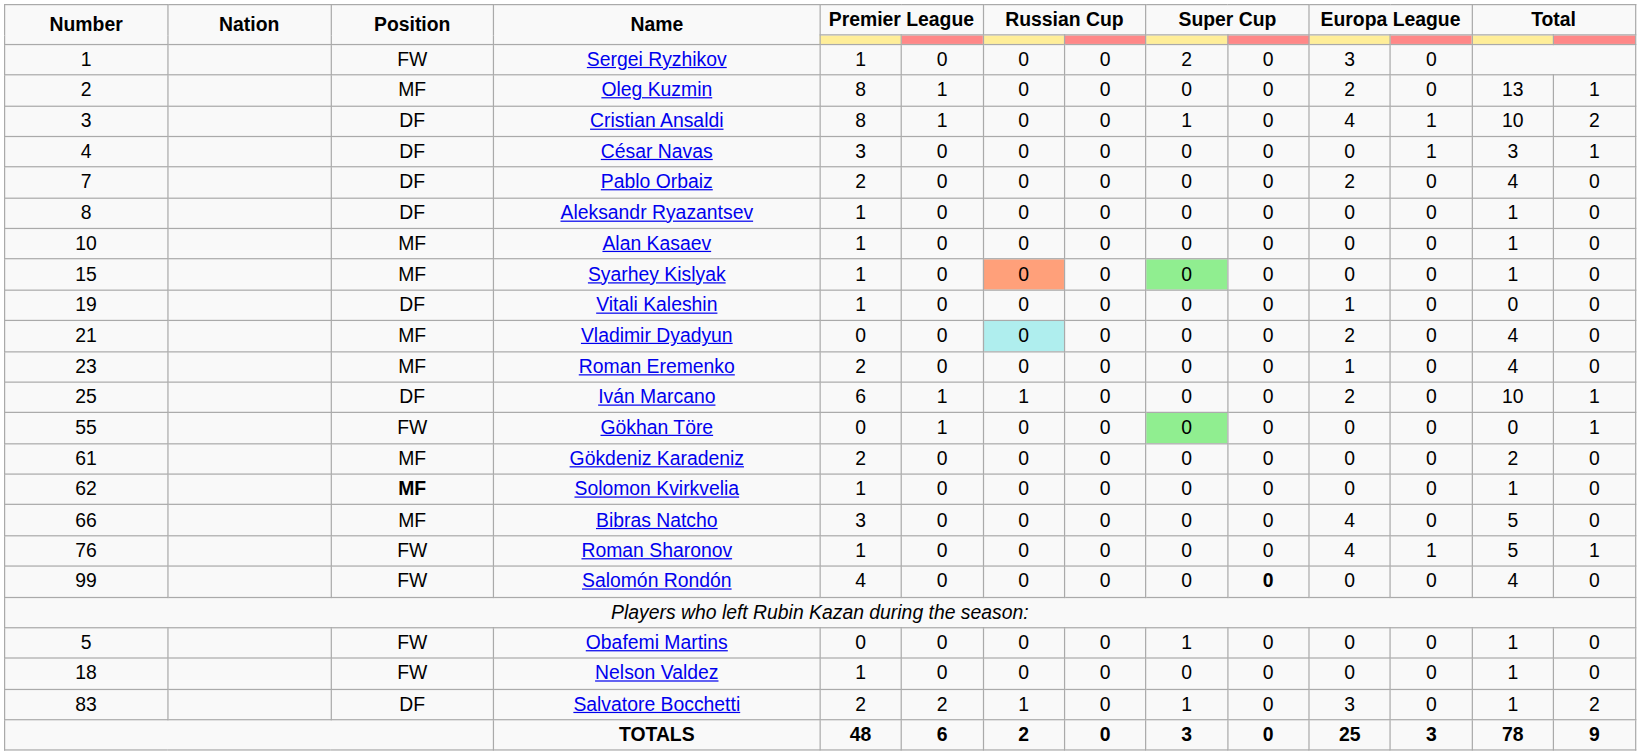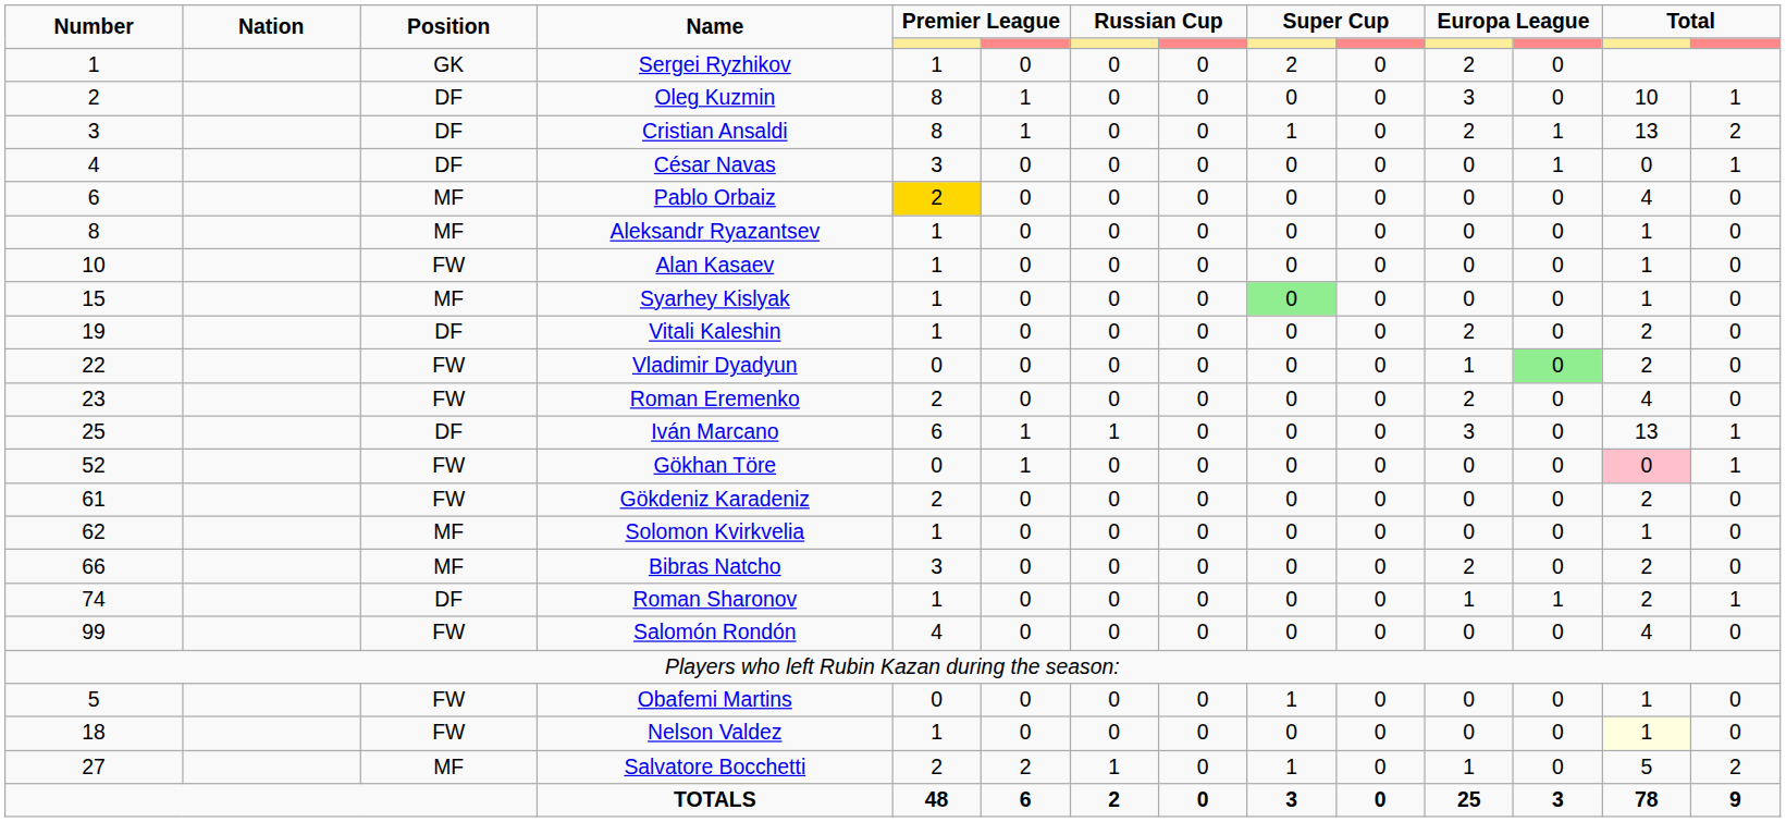 <table class="wikitable" style="font-size: 100%; text-align: center;">
 <tr>
 <td rowspan="2" width="10%" align="center"><strong>Number</strong></td>
 <td rowspan="2" width="10%" align="center"><strong>Nation</strong></td>
 <td rowspan="2" width="10%" align="center"><strong>Position</strong></td>
 <td rowspan="2" width="20%" align="center"><strong>Name</strong></td>
 <td colspan="2" align="center"><strong>Premier League</strong></td>
 <td colspan="2" align="center"><strong>Russian Cup</strong></td>
 <td colspan="2" align="center"><strong>Super Cup</strong></td>
 <td colspan="2" align="center"><strong>Europa League</strong></td>
 <td colspan="2" align="center"><strong>Total</strong></td>
 </tr>
 <tr>
 <th width=60 style="background: #FFEE99"></th>
 <th width=60 style="background: #FF8888"></th>
 <th width=60 style="background: #FFEE99"></th>
 <th width=60 style="background: #FF8888"></th>
 <th width=60 style="background: #FFEE99"></th>
 <th width=60 style="background: #FF8888"></th>
 <th width=60 style="background: #FFEE99"></th>
 <th width=60 style="background: #FF8888"></th>
 <th width=60 style="background: #FFEE99"></th>
 <th width=60 style="background: #FF8888"></th>
 </tr>
 <tr>
 <td>1</td>
 <td></td>
-<td>FW</td>
+<td>GK</td>
 <td><a href='#'>Sergei Ryzhikov</a></td>
 <td>1</td>
 <td>0</td>
 <td>0</td>
 <td>0</td>
 <td>2</td>
 <td>0</td>
-<td>3</td>
+<td>2</td>
 <td>0</td>
 </tr>
 <tr>
 <td>2</td>
 <td></td>
-<td>MF</td>
+<td>DF</td>
 <td><a href='#'>Oleg Kuzmin</a></td>
 <td>8</td>
 <td>1</td>
 <td>0</td>
 <td>0</td>
 <td>0</td>
 <td>0</td>
-<td>2</td>
+<td>3</td>
 <td>0</td>
-<td>13</td>
+<td>10</td>
 <td>1</td>
 </tr>
 <tr>
 <td>3</td>
 <td></td>
 <td>DF</td>
 <td><a href='#'>Cristian Ansaldi</a></td>
 <td>8</td>
 <td>1</td>
 <td>0</td>
 <td>0</td>
 <td>1</td>
 <td>0</td>
-<td>4</td>
+<td>2</td>
 <td>1</td>
-<td>10</td>
+<td>13</td>
 <td>2</td>
 </tr>
 <tr>
 <td>4</td>
 <td></td>
 <td>DF</td>
 <td><a href='#'>César Navas</a></td>
 <td>3</td>
 <td>0</td>
 <td>0</td>
 <td>0</td>
 <td>0</td>
 <td>0</td>
 <td>0</td>
 <td>1</td>
-<td>3</td>
+<td>0</td>
 <td>1</td>
 </tr>
 <tr>
-<td>7</td>
+<td>6</td>
 <td></td>
-<td>DF</td>
+<td>MF</td>
 <td><a href='#'>Pablo Orbaiz</a></td>
-<td>2</td>
+<td style="background: gold;">2</td>
 <td>0</td>
 <td>0</td>
 <td>0</td>
 <td>0</td>
 <td>0</td>
-<td>2</td>
+<td>0</td>
 <td>0</td>
 <td>4</td>
 <td>0</td>
 </tr>
 <tr>
 <td>8</td>
 <td></td>
-<td>DF</td>
+<td>MF</td>
 <td><a href='#'>Aleksandr Ryazantsev</a></td>
 <td>1</td>
 <td>0</td>
 <td>0</td>
 <td>0</td>
 <td>0</td>
 <td>0</td>
 <td>0</td>
 <td>0</td>
 <td>1</td>
 <td>0</td>
 </tr>
 <tr>
 <td>10</td>
 <td></td>
-<td>MF</td>
+<td>FW</td>
 <td><a href='#'>Alan Kasaev</a></td>
 <td>1</td>
 <td>0</td>
 <td>0</td>
 <td>0</td>
 <td>0</td>
 <td>0</td>
 <td>0</td>
 <td>0</td>
 <td>1</td>
 <td>0</td>
 </tr>
 <tr>
 <td>15</td>
 <td></td>
 <td>MF</td>
 <td><a href='#'>Syarhey Kislyak</a></td>
 <td>1</td>
 <td>0</td>
-<td style="background: lightsalmon;">0</td>
+<td>0</td>
 <td>0</td>
 <td style="background: lightgreen;">0</td>
 <td>0</td>
 <td>0</td>
 <td>0</td>
 <td>1</td>
 <td>0</td>
 </tr>
 <tr>
 <td>19</td>
 <td></td>
 <td>DF</td>
 <td><a href='#'>Vitali Kaleshin</a></td>
 <td>1</td>
 <td>0</td>
 <td>0</td>
 <td>0</td>
 <td>0</td>
 <td>0</td>
-<td>1</td>
+<td>2</td>
+<td>0</td>
+<td>2</td>
+<td>0</td>
+</tr>
+<tr>
+<td>22</td>
+<td></td>
+<td>FW</td>
+<td><a href='#'>Vladimir Dyadyun</a></td>
 <td>0</td>
 <td>0</td>
 <td>0</td>
-</tr>
-<tr>
-<td>21</td>
-<td></td>
-<td>MF</td>
-<td><a href='#'>Vladimir Dyadyun</a></td>
-<td>0</td>
-<td>0</td>
-<td style="background: paleturquoise;">0</td>
 <td>0</td>
 <td>0</td>
 <td>0</td>
+<td>1</td>
+<td style="background: lightgreen;">0</td>
 <td>2</td>
-<td>0</td>
-<td>4</td>
 <td>0</td>
 </tr>
 <tr>
 <td>23</td>
 <td></td>
-<td>MF</td>
+<td>FW</td>
 <td><a href='#'>Roman Eremenko</a></td>
 <td>2</td>
 <td>0</td>
 <td>0</td>
 <td>0</td>
 <td>0</td>
 <td>0</td>
-<td>1</td>
+<td>2</td>
 <td>0</td>
 <td>4</td>
 <td>0</td>
 </tr>
 <tr>
 <td>25</td>
 <td></td>
 <td>DF</td>
 <td><a href='#'>Iván Marcano</a></td>
 <td>6</td>
 <td>1</td>
 <td>1</td>
 <td>0</td>
 <td>0</td>
 <td>0</td>
-<td>2</td>
+<td>3</td>
 <td>0</td>
-<td>10</td>
+<td>13</td>
 <td>1</td>
 </tr>
 <tr>
-<td>55</td>
+<td>52</td>
 <td></td>
 <td>FW</td>
 <td><a href='#'>Gökhan Töre</a></td>
 <td>0</td>
 <td>1</td>
 <td>0</td>
 <td>0</td>
-<td style="background: lightgreen;">0</td>
 <td>0</td>
 <td>0</td>
 <td>0</td>
 <td>0</td>
+<td style="background: pink;">0</td>
 <td>1</td>
 </tr>
 <tr>
 <td>61</td>
 <td></td>
-<td>MF</td>
+<td>FW</td>
 <td><a href='#'>Gökdeniz Karadeniz</a></td>
 <td>2</td>
 <td>0</td>
 <td>0</td>
 <td>0</td>
 <td>0</td>
 <td>0</td>
 <td>0</td>
 <td>0</td>
 <td>2</td>
 <td>0</td>
 </tr>
 <tr>
 <td>62</td>
 <td></td>
-<td><strong>MF</strong></td>
+<td>MF</td>
 <td><a href='#'>Solomon Kvirkvelia</a></td>
 <td>1</td>
 <td>0</td>
 <td>0</td>
 <td>0</td>
 <td>0</td>
 <td>0</td>
 <td>0</td>
 <td>0</td>
 <td>1</td>
 <td>0</td>
 </tr>
 <tr>
 <td>66</td>
 <td></td>
 <td>MF</td>
 <td><a href='#'>Bibras Natcho</a></td>
 <td>3</td>
 <td>0</td>
 <td>0</td>
 <td>0</td>
 <td>0</td>
 <td>0</td>
-<td>4</td>
+<td>2</td>
 <td>0</td>
-<td>5</td>
+<td>2</td>
 <td>0</td>
 </tr>
 <tr>
-<td>76</td>
+<td>74</td>
 <td></td>
-<td>FW</td>
+<td>DF</td>
 <td><a href='#'>Roman Sharonov</a></td>
 <td>1</td>
 <td>0</td>
 <td>0</td>
 <td>0</td>
 <td>0</td>
 <td>0</td>
-<td>4</td>
 <td>1</td>
-<td>5</td>
+<td>1</td>
+<td>2</td>
 <td>1</td>
 </tr>
 <tr>
 <td>99</td>
 <td></td>
 <td>FW</td>
 <td><a href='#'>Salomón Rondón</a></td>
 <td>4</td>
 <td>0</td>
 <td>0</td>
 <td>0</td>
 <td>0</td>
-<td><strong>0</strong></td>
+<td>0</td>
 <td>0</td>
 <td>0</td>
 <td>4</td>
 <td>0</td>
 </tr>
 <tr>
 <td colspan="14"><em>Players who left Rubin Kazan during the season:</em></td>
 </tr>
 <tr>
 <td>5</td>
 <td></td>
 <td>FW</td>
 <td><a href='#'>Obafemi Martins</a></td>
 <td>0</td>
 <td>0</td>
 <td>0</td>
 <td>0</td>
 <td>1</td>
 <td>0</td>
 <td>0</td>
 <td>0</td>
 <td>1</td>
 <td>0</td>
 </tr>
 <tr>
 <td>18</td>
 <td></td>
 <td>FW</td>
 <td><a href='#'>Nelson Valdez</a></td>
 <td>1</td>
 <td>0</td>
 <td>0</td>
 <td>0</td>
 <td>0</td>
 <td>0</td>
 <td>0</td>
 <td>0</td>
-<td>1</td>
+<td style="background: lightyellow;">1</td>
 <td>0</td>
 </tr>
 <tr>
-<td>83</td>
+<td>27</td>
 <td></td>
-<td>DF</td>
+<td>MF</td>
 <td><a href='#'>Salvatore Bocchetti</a></td>
 <td>2</td>
 <td>2</td>
 <td>1</td>
 <td>0</td>
 <td>1</td>
 <td>0</td>
-<td>3</td>
+<td>1</td>
 <td>0</td>
-<td>1</td>
+<td>5</td>
 <td>2</td>
 </tr>
 <tr>
 <td colspan="3"></td>
 <td><strong>TOTALS</strong></td>
 <td><strong>48</strong></td>
 <td><strong>6</strong></td>
 <td><strong>2</strong></td>
 <td><strong>0</strong></td>
 <td><strong>3</strong></td>
 <td><strong>0</strong></td>
 <td><strong>25</strong></td>
 <td><strong>3</strong></td>
 <td><strong>78</strong></td>
 <td><strong>9</strong></td>
 </tr>
 </table>
